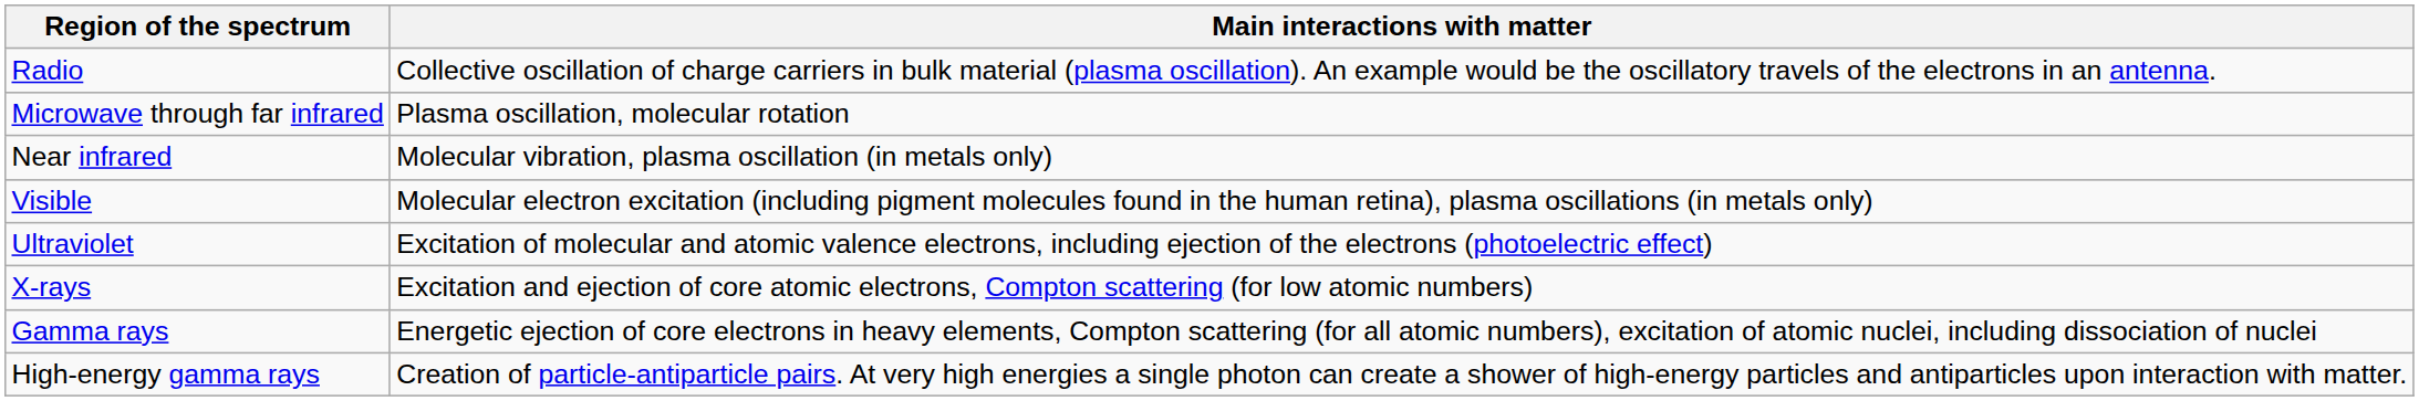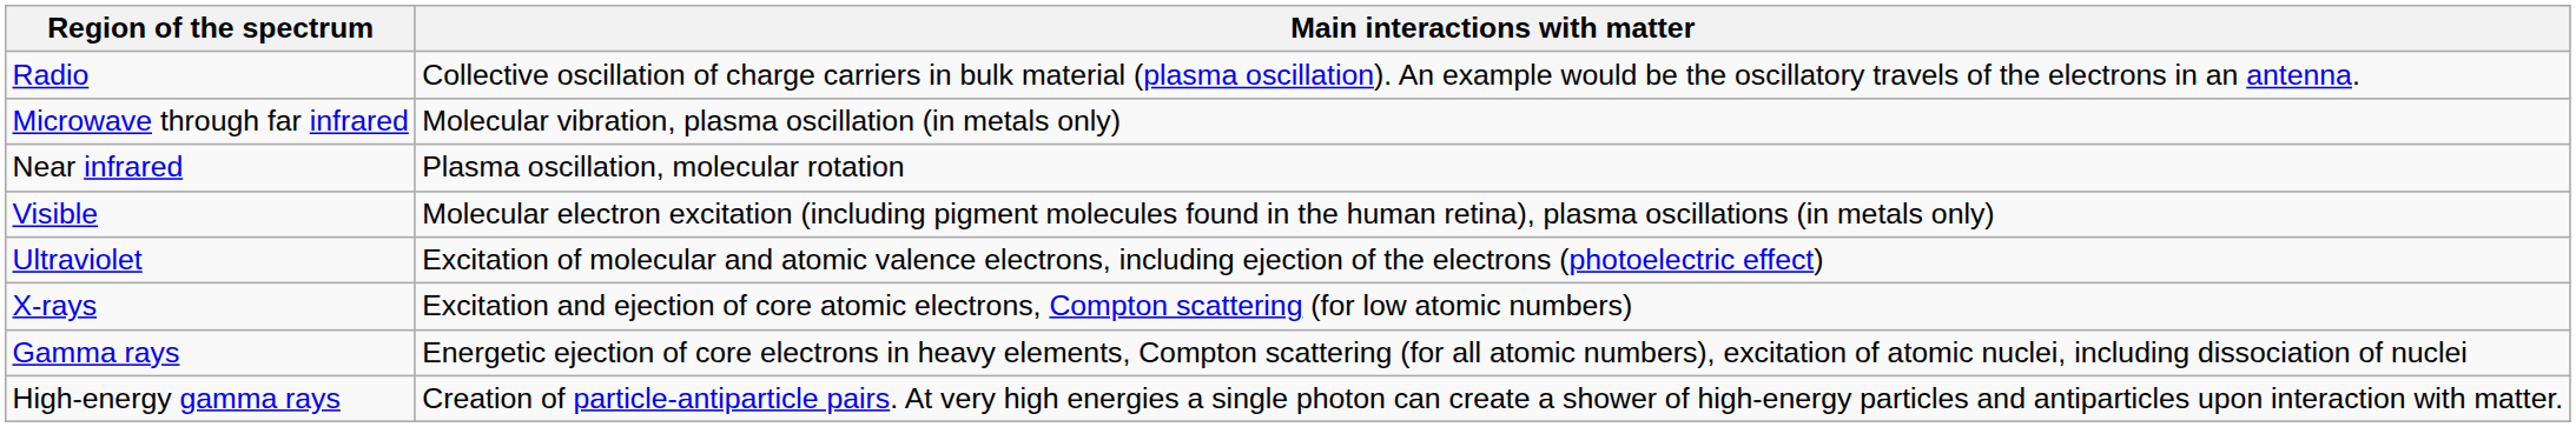 <table class="wikitable" width:70%; font-size:95%;>
 <tr>
 <th>Region of the spectrum</th>
 <th>Main interactions with matter</th>
 </tr>
 <tr>
 <td><a href='#'>Radio</a></td>
 <td>Collective oscillation of charge carriers in bulk material (<a href='#'>plasma oscillation</a>). An example would be the oscillatory travels of the electrons in an <a href='#'>antenna</a>.</td>
 </tr>
 <tr>
 <td nowrap><a href='#'>Microwave</a> through far <a href='#'>infrared</a></td>
-<td>Plasma oscillation, molecular rotation</td>
+<td>Molecular vibration, plasma oscillation (in metals only)</td>
 </tr>
 <tr>
 <td>Near <a href='#'>infrared</a></td>
-<td>Molecular vibration, plasma oscillation (in metals only)</td>
+<td>Plasma oscillation, molecular rotation</td>
 </tr>
 <tr>
 <td><a href='#'>Visible</a></td>
 <td>Molecular electron excitation (including pigment molecules found in the human retina), plasma oscillations (in metals only)</td>
 </tr>
 <tr>
 <td><a href='#'>Ultraviolet</a></td>
 <td>Excitation of molecular and atomic valence electrons, including ejection of the electrons (<a href='#'>photoelectric effect</a>)</td>
 </tr>
 <tr>
 <td><a href='#'>X-rays</a></td>
 <td>Excitation and ejection of core atomic electrons, <a href='#'>Compton scattering</a> (for low atomic numbers)</td>
 </tr>
 <tr>
 <td><a href='#'>Gamma rays</a></td>
 <td>Energetic ejection of core electrons in heavy elements, Compton scattering (for all atomic numbers), excitation of atomic nuclei, including dissociation of nuclei</td>
 </tr>
 <tr>
 <td nowrap>High-energy <a href='#'>gamma rays</a></td>
 <td>Creation of <a href='#'>particle-antiparticle pairs</a>. At very high energies a single photon can create a shower of high-energy particles and antiparticles upon interaction with matter.</td>
 </tr>
 </table>
